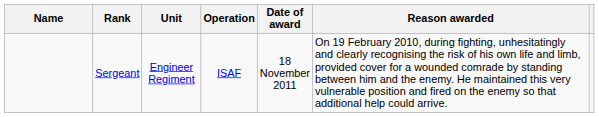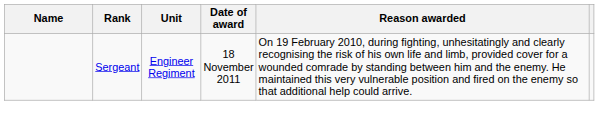 <table class="wikitable" style="text-align: center;">
 <tr>
 <th width=15%>Name</th>
 <th>Rank</th>
 <th width=10%>Unit</th>
-<th>Operation</th>
 <th width=8%>Date of award</th>
 <th>Reason awarded</th>
 <th></th>
 </tr>
 <tr>
 <td><br></td>
 <td><a href='#'>Sergeant</a></td>
 <td><a href='#'>Engineer Regiment</a></td>
-<td><a href='#'>ISAF</a></td>
 <td>18 November 2011</td>
 <td style="text-align:left;">On 19 February 2010, during fighting, unhesitatingly and clearly recognising the risk of his own life and limb, provided cover for a wounded comrade by standing between him and the enemy. He maintained this very vulnerable position and fired on the enemy so that additional help could arrive.</td>
 <td></td>
 </tr>
 </table>
